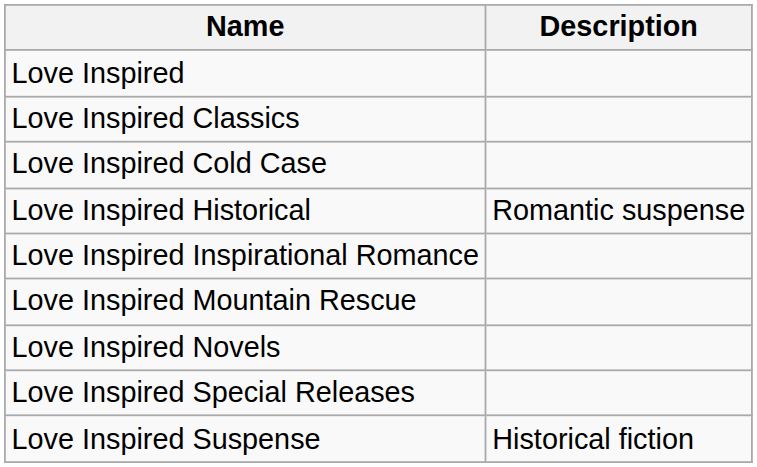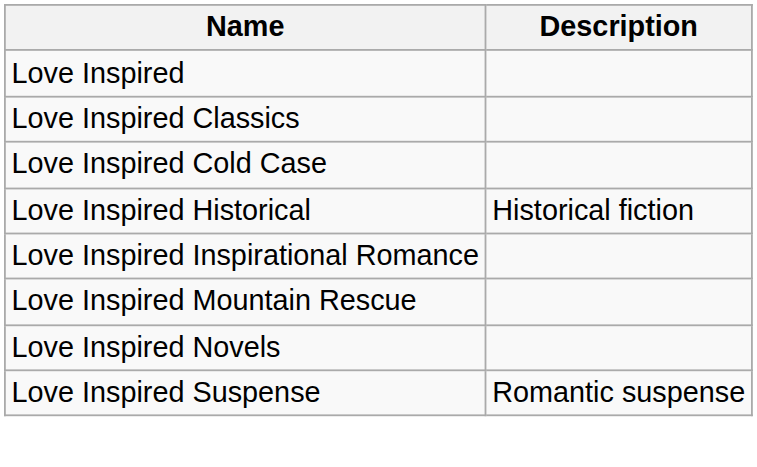 <table class="wikitable sortable">
 <tr>
 <th>Name</th>
 <th>Description</th>
 </tr>
 <tr>
 <td>Love Inspired</td>
 <td></td>
 </tr>
 <tr>
 <td>Love Inspired Classics</td>
 <td></td>
 </tr>
 <tr>
 <td>Love Inspired Cold Case</td>
 <td></td>
 </tr>
 <tr>
 <td>Love Inspired Historical</td>
-<td>Romantic suspense</td>
+<td>Historical fiction</td>
 </tr>
 <tr>
 <td>Love Inspired Inspirational Romance</td>
 <td></td>
 </tr>
 <tr>
 <td>Love Inspired Mountain Rescue</td>
 <td></td>
 </tr>
 <tr>
 <td>Love Inspired Novels</td>
 <td></td>
 </tr>
 <tr>
-<td>Love Inspired Special Releases</td>
-<td></td>
-</tr>
-<tr>
 <td>Love Inspired Suspense</td>
-<td>Historical fiction</td>
+<td>Romantic suspense</td>
 </tr>
 </table>
